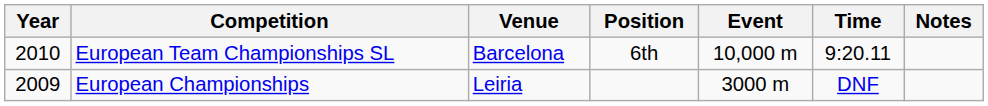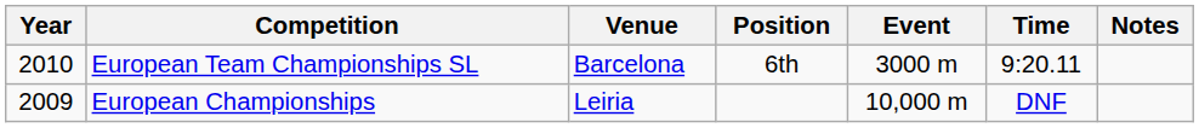 <table class="wikitable" width=55% style="font-size:90%; text-align:center;">
 <tr>
 <th>Year</th>
 <th>Competition</th>
 <th>Venue</th>
 <th>Position</th>
 <th>Event</th>
 <th>Time</th>
 <th>Notes</th>
 </tr>
 <tr>
 <td>2010</td>
 <td align=left><a href='#'>European Team Championships SL</a></td>
 <td align=left> <a href='#'>Barcelona</a></td>
 <td>6th</td>
-<td>10,000 m</td>
+<td>3000 m</td>
 <td>9:20.11</td>
 <td></td>
 </tr>
 <tr>
 <td>2009</td>
 <td align=left><a href='#'>European Championships</a></td>
 <td align=left> <a href='#'>Leiria</a></td>
 <td></td>
-<td>3000 m</td>
+<td>10,000 m</td>
 <td><a href='#'>DNF</a></td>
 <td></td>
 </tr>
 </table>
